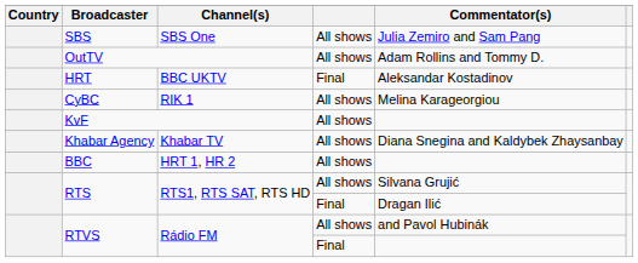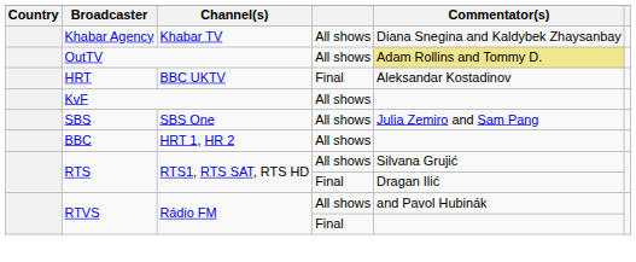 <table class="wikitable plainrowheaders">
 <tr>
 </tr>
 <tr>
 <th scope="col">Country</th>
 <th scope="col">Broadcaster</th>
 <th scope="col">Channel(s)</th>
 <th scope="col"></th>
 <th scope="col">Commentator(s)</th>
 <th scope="col"></th>
 </tr>
 <tr>
 <th scope="row"></th>
-<td><a href='#'>SBS</a></td>
-<td><a href='#'>SBS One</a></td>
+<td><a href='#'>Khabar Agency</a></td>
+<td><a href='#'>Khabar TV</a></td>
 <td>All shows</td>
-<td><a href='#'>Julia Zemiro</a> and <a href='#'>Sam Pang</a></td>
+<td>Diana Snegina and Kaldybek Zhaysanbay</td>
 <td></td>
 </tr>
 <tr>
 <th scope="row"></th>
 <td colspan="2"><a href='#'>OutTV</a></td>
 <td>All shows</td>
-<td>Adam Rollins and Tommy D.</td>
+<td style="background: khaki;">Adam Rollins and Tommy D.</td>
 <td></td>
 </tr>
 <tr>
 <th scope="row"></th>
 <td><a href='#'>HRT</a></td>
 <td><a href='#'>BBC UKTV</a></td>
 <td>Final</td>
 <td>Aleksandar Kostadinov</td>
 <td></td>
 </tr>
 <tr>
 <th scope="row"></th>
-<td><a href='#'>CyBC</a></td>
-<td><a href='#'>RIK 1</a></td>
-<td>All shows</td>
-<td>Melina Karageorgiou</td>
-<td></td>
-</tr>
-<tr>
-<th scope="row"></th>
 <td colspan="2"><a href='#'>KvF</a></td>
 <td>All shows</td>
 <td></td>
 <td></td>
 </tr>
 <tr>
 <th scope="row"></th>
-<td><a href='#'>Khabar Agency</a></td>
-<td><a href='#'>Khabar TV</a></td>
+<td><a href='#'>SBS</a></td>
+<td><a href='#'>SBS One</a></td>
 <td>All shows</td>
-<td>Diana Snegina and Kaldybek Zhaysanbay</td>
+<td><a href='#'>Julia Zemiro</a> and <a href='#'>Sam Pang</a></td>
 <td></td>
 </tr>
 <tr>
 <th scope="row"></th>
 <td><a href='#'>BBC</a></td>
 <td><a href='#'>HRT 1</a>, <a href='#'>HR 2</a></td>
 <td>All shows</td>
 <td></td>
 <td></td>
 </tr>
 <tr>
 <th scope="rowgroup" rowspan="2"></th>
 <td rowspan="2"><a href='#'>RTS</a></td>
 <td rowspan="2"><a href='#'>RTS1</a>, <a href='#'>RTS SAT</a>, RTS HD</td>
 <td>All shows</td>
 <td>Silvana Grujić</td>
 <td rowspan="2"></td>
 </tr>
 <tr>
 <td>Final</td>
 <td>Dragan Ilić</td>
 </tr>
 <tr>
 <th scope="rowgroup" rowspan="2"></th>
 <td rowspan="2"><a href='#'>RTVS</a></td>
 <td rowspan="2"><a href='#'>Rádio FM</a></td>
 <td>All shows</td>
 <td> and Pavol Hubinák</td>
 <td rowspan="2"></td>
 </tr>
 <tr>
 <td>Final</td>
 <td></td>
 </tr>
 </table>
